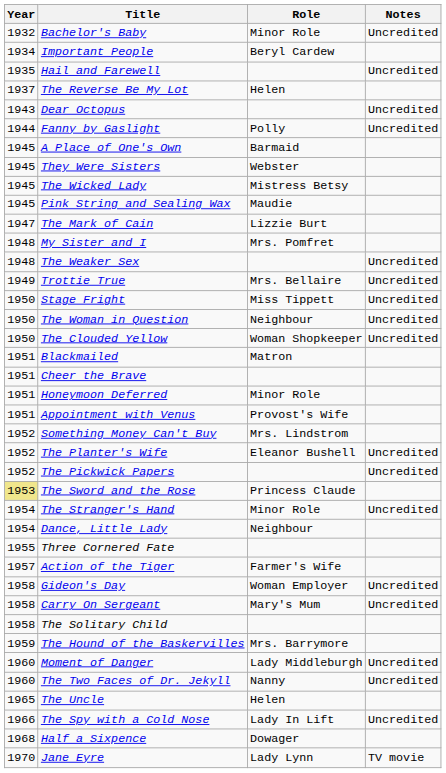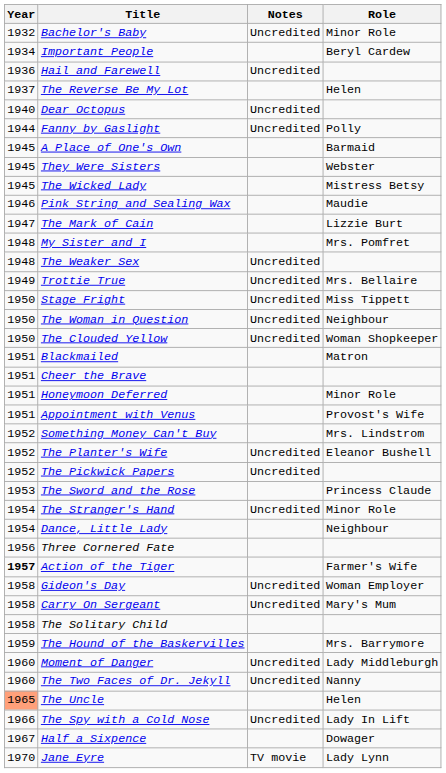 <table class="wikitable">
 <tr>
 <th>Year</th>
 <th>Title</th>
+<th>Notes</th>
 <th>Role</th>
-<th>Notes</th>
 </tr>
 <tr>
 <td>1932</td>
 <td><em><a href='#'>Bachelor's Baby</a></em></td>
+<td>Uncredited</td>
 <td>Minor Role</td>
-<td>Uncredited</td>
 </tr>
 <tr>
 <td>1934</td>
 <td><em><a href='#'>Important People</a></em></td>
+<td></td>
 <td>Beryl Cardew</td>
-<td></td>
 </tr>
 <tr>
-<td>1935</td>
+<td>1936</td>
 <td><em><a href='#'>Hail and Farewell</a></em></td>
+<td>Uncredited</td>
 <td></td>
-<td>Uncredited</td>
 </tr>
 <tr>
 <td>1937</td>
 <td><em><a href='#'>The Reverse Be My Lot</a></em></td>
+<td></td>
 <td>Helen</td>
-<td></td>
 </tr>
 <tr>
-<td>1943</td>
+<td>1940</td>
 <td><em><a href='#'>Dear Octopus</a></em></td>
+<td>Uncredited</td>
 <td></td>
-<td>Uncredited</td>
 </tr>
 <tr>
 <td>1944</td>
 <td><em><a href='#'>Fanny by Gaslight</a></em></td>
+<td>Uncredited</td>
 <td>Polly</td>
-<td>Uncredited</td>
 </tr>
 <tr>
 <td>1945</td>
 <td><em><a href='#'>A Place of One's Own</a></em></td>
+<td></td>
 <td>Barmaid</td>
-<td></td>
 </tr>
 <tr>
 <td>1945</td>
 <td><em><a href='#'>They Were Sisters</a></em></td>
+<td></td>
 <td>Webster</td>
-<td></td>
 </tr>
 <tr>
 <td>1945</td>
 <td><em><a href='#'>The Wicked Lady</a></em></td>
+<td></td>
 <td>Mistress Betsy</td>
-<td></td>
 </tr>
 <tr>
-<td>1945</td>
+<td>1946</td>
 <td><em><a href='#'>Pink String and Sealing Wax</a></em></td>
+<td></td>
 <td>Maudie</td>
-<td></td>
 </tr>
 <tr>
 <td>1947</td>
 <td><em><a href='#'>The Mark of Cain</a></em></td>
+<td></td>
 <td>Lizzie Burt</td>
-<td></td>
 </tr>
 <tr>
 <td>1948</td>
 <td><em><a href='#'>My Sister and I</a></em></td>
+<td></td>
 <td>Mrs. Pomfret</td>
-<td></td>
 </tr>
 <tr>
 <td>1948</td>
 <td><em><a href='#'>The Weaker Sex</a></em></td>
+<td>Uncredited</td>
 <td></td>
-<td>Uncredited</td>
 </tr>
 <tr>
 <td>1949</td>
 <td><em><a href='#'>Trottie True</a></em></td>
+<td>Uncredited</td>
 <td>Mrs. Bellaire</td>
-<td>Uncredited</td>
 </tr>
 <tr>
 <td>1950</td>
 <td><em><a href='#'>Stage Fright</a></em></td>
+<td>Uncredited</td>
 <td>Miss Tippett</td>
-<td>Uncredited</td>
 </tr>
 <tr>
 <td>1950</td>
 <td><em><a href='#'>The Woman in Question</a></em></td>
+<td>Uncredited</td>
 <td>Neighbour</td>
-<td>Uncredited</td>
 </tr>
 <tr>
 <td>1950</td>
 <td><em><a href='#'>The Clouded Yellow</a></em></td>
+<td>Uncredited</td>
 <td>Woman Shopkeeper</td>
-<td>Uncredited</td>
 </tr>
 <tr>
 <td>1951</td>
 <td><em><a href='#'>Blackmailed</a></em></td>
+<td></td>
 <td>Matron</td>
-<td></td>
 </tr>
 <tr>
 <td>1951</td>
 <td><em><a href='#'>Cheer the Brave</a></em></td>
 <td></td>
 <td></td>
 </tr>
 <tr>
 <td>1951</td>
 <td><em><a href='#'>Honeymoon Deferred</a></em></td>
+<td></td>
 <td>Minor Role</td>
-<td></td>
 </tr>
 <tr>
 <td>1951</td>
 <td><em><a href='#'>Appointment with Venus</a></em></td>
+<td></td>
 <td>Provost's Wife</td>
-<td></td>
 </tr>
 <tr>
 <td>1952</td>
 <td><em><a href='#'>Something Money Can't Buy</a></em></td>
+<td></td>
 <td>Mrs. Lindstrom</td>
-<td></td>
 </tr>
 <tr>
 <td>1952</td>
 <td><em><a href='#'>The Planter's Wife</a></em></td>
+<td>Uncredited</td>
 <td>Eleanor Bushell</td>
-<td>Uncredited</td>
 </tr>
 <tr>
 <td>1952</td>
 <td><em><a href='#'>The Pickwick Papers</a></em></td>
+<td>Uncredited</td>
 <td></td>
-<td>Uncredited</td>
 </tr>
 <tr>
-<td style="background: khaki;">1953</td>
+<td>1953</td>
 <td><em><a href='#'>The Sword and the Rose</a></em></td>
+<td></td>
 <td>Princess Claude</td>
-<td></td>
 </tr>
 <tr>
 <td>1954</td>
 <td><em><a href='#'>The Stranger's Hand</a></em></td>
+<td>Uncredited</td>
 <td>Minor Role</td>
-<td>Uncredited</td>
 </tr>
 <tr>
 <td>1954</td>
 <td><em><a href='#'>Dance, Little Lady</a></em></td>
+<td></td>
 <td>Neighbour</td>
-<td></td>
 </tr>
 <tr>
-<td>1955</td>
+<td>1956</td>
 <td><em>Three Cornered Fate</em></td>
 <td></td>
 <td></td>
 </tr>
 <tr>
-<td>1957</td>
+<td><strong>1957</strong></td>
 <td><em><a href='#'>Action of the Tiger</a></em></td>
+<td></td>
 <td>Farmer's Wife</td>
-<td></td>
 </tr>
 <tr>
 <td>1958</td>
 <td><em><a href='#'>Gideon's Day</a></em></td>
+<td>Uncredited</td>
 <td>Woman Employer</td>
-<td>Uncredited</td>
 </tr>
 <tr>
 <td>1958</td>
 <td><em><a href='#'>Carry On Sergeant</a></em></td>
+<td>Uncredited</td>
 <td>Mary's Mum</td>
-<td>Uncredited</td>
 </tr>
 <tr>
 <td>1958</td>
 <td><em>The Solitary Child</em></td>
 <td></td>
 <td></td>
 </tr>
 <tr>
 <td>1959</td>
 <td><em><a href='#'>The Hound of the Baskervilles</a></em></td>
+<td></td>
 <td>Mrs. Barrymore</td>
-<td></td>
 </tr>
 <tr>
 <td>1960</td>
 <td><em><a href='#'>Moment of Danger</a></em></td>
+<td>Uncredited</td>
 <td>Lady Middleburgh</td>
-<td>Uncredited</td>
 </tr>
 <tr>
 <td>1960</td>
 <td><em><a href='#'>The Two Faces of Dr. Jekyll</a></em></td>
+<td>Uncredited</td>
 <td>Nanny</td>
-<td>Uncredited</td>
 </tr>
 <tr>
-<td>1965</td>
+<td style="background: lightsalmon;">1965</td>
 <td><em><a href='#'>The Uncle</a></em></td>
+<td></td>
 <td>Helen</td>
-<td></td>
 </tr>
 <tr>
 <td>1966</td>
 <td><em><a href='#'>The Spy with a Cold Nose</a></em></td>
+<td>Uncredited</td>
 <td>Lady In Lift</td>
-<td>Uncredited</td>
 </tr>
 <tr>
-<td>1968</td>
+<td>1967</td>
 <td><em><a href='#'>Half a Sixpence</a></em></td>
+<td></td>
 <td>Dowager</td>
-<td></td>
 </tr>
 <tr>
 <td>1970</td>
 <td><em><a href='#'>Jane Eyre</a></em></td>
+<td>TV movie</td>
 <td>Lady Lynn</td>
-<td>TV movie</td>
 </tr>
 </table>
